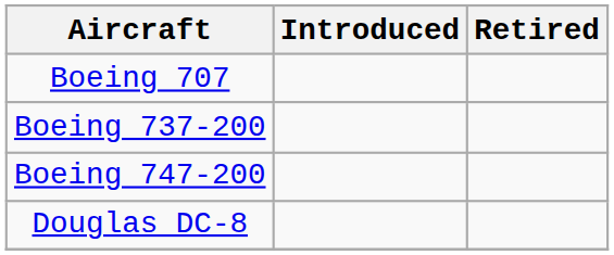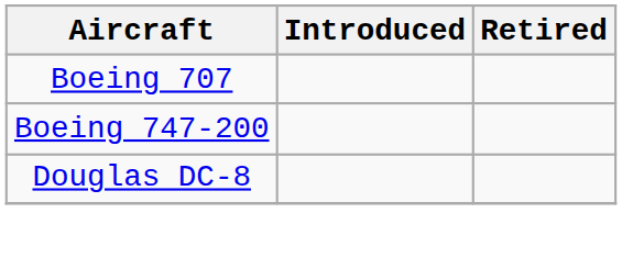 <table class="wikitable" style="margin:0.5em auto; text-align:center">
 <tr>
 <th>Aircraft</th>
 <th>Introduced</th>
 <th>Retired</th>
 </tr>
 <tr>
 <td><a href='#'>Boeing 707</a></td>
-<td></td>
-<td></td>
-</tr>
-<tr>
-<td><a href='#'>Boeing 737-200</a></td>
 <td></td>
 <td></td>
 </tr>
 <tr>
 <td><a href='#'>Boeing 747-200</a></td>
 <td></td>
 <td></td>
 </tr>
 <tr>
 <td><a href='#'>Douglas DC-8</a></td>
 <td></td>
 <td></td>
 </tr>
 <tr>
 </tr>
 </table>
